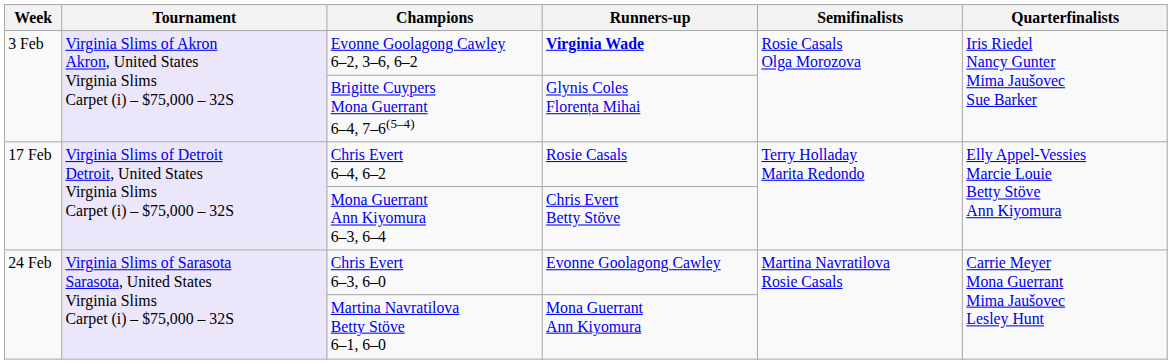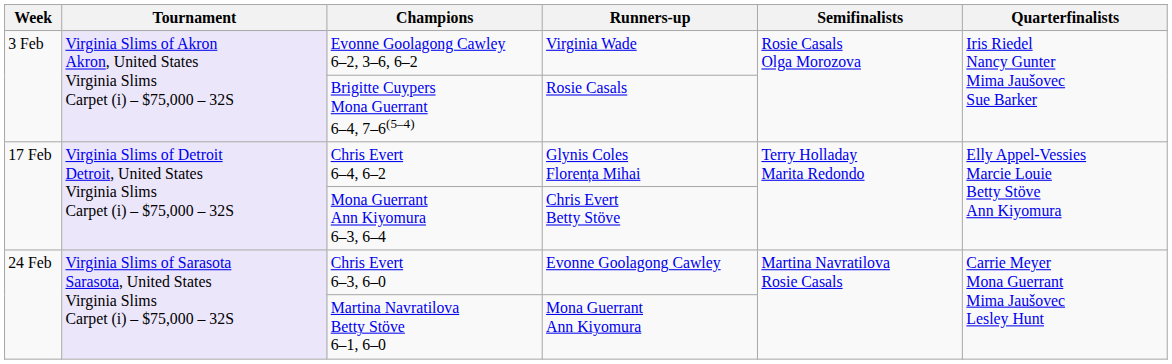 <table class=wikitable style=font-size:95%>
 <tr>
 <th style="width:48px;">Week</th>
 <th style="width:248px;">Tournament</th>
 <th style="width:200px;">Champions</th>
 <th style="width:200px;">Runners-up</th>
 <th style="width:190px;">Semifinalists</th>
 <th style="width:190px;">Quarterfinalists</th>
 </tr>
 <tr valign=top>
 <td rowspan=2>3 Feb</td>
 <td style="background:#ebe6fa;" rowspan="2"><a href='#'>Virginia Slims of Akron</a><br> <a href='#'>Akron</a>, United States<br>Virginia Slims<br>Carpet (i) – $75,000 – 32S</td>
 <td> <a href='#'>Evonne Goolagong Cawley</a><br>6–2, 3–6, 6–2</td>
-<td><strong> <a href='#'>Virginia Wade</a></strong></td>
+<td> <a href='#'>Virginia Wade</a></td>
 <td rowspan=2> <a href='#'>Rosie Casals</a><br> <a href='#'>Olga Morozova</a></td>
 <td rowspan=2> <a href='#'>Iris Riedel</a><br> <a href='#'>Nancy Gunter</a><br> <a href='#'>Mima Jaušovec</a><br> <a href='#'>Sue Barker</a></td>
 </tr>
 <tr valign=top>
 <td> <a href='#'>Brigitte Cuypers</a> <br>  <a href='#'>Mona Guerrant</a><br>6–4, 7–6<sup>(5–4)</sup></td>
-<td> <a href='#'>Glynis Coles</a> <br>  <a href='#'>Florența Mihai</a></td>
+<td> <a href='#'>Rosie Casals</a></td>
 </tr>
 <tr valign=top>
 <td rowspan=2>17 Feb</td>
 <td style="background:#ebe6fa;" rowspan="2"><a href='#'>Virginia Slims of Detroit</a><br> <a href='#'>Detroit</a>, United States<br>Virginia Slims<br>Carpet (i) – $75,000 – 32S</td>
 <td> <a href='#'>Chris Evert</a><br>6–4, 6–2</td>
-<td> <a href='#'>Rosie Casals</a></td>
+<td> <a href='#'>Glynis Coles</a> <br>  <a href='#'>Florența Mihai</a></td>
 <td rowspan=2> <a href='#'>Terry Holladay</a> <br>  <a href='#'>Marita Redondo</a></td>
 <td rowspan=2> <a href='#'>Elly Appel-Vessies</a> <br>  <a href='#'>Marcie Louie</a> <br>  <a href='#'>Betty Stöve</a> <br>  <a href='#'>Ann Kiyomura</a></td>
 </tr>
 <tr valign=top>
 <td> <a href='#'>Mona Guerrant</a> <br>  <a href='#'>Ann Kiyomura</a><br>6–3, 6–4</td>
 <td> <a href='#'>Chris Evert</a><br>  <a href='#'>Betty Stöve</a></td>
 </tr>
 <tr valign=top>
 <td rowspan=2>24 Feb</td>
 <td style="background:#ebe6fa;" rowspan="2"><a href='#'>Virginia Slims of Sarasota</a><br> <a href='#'>Sarasota</a>, United States<br>Virginia Slims<br>Carpet (i) – $75,000 – 32S</td>
 <td> <a href='#'>Chris Evert</a><br>6–3, 6–0</td>
 <td> <a href='#'>Evonne Goolagong Cawley</a></td>
 <td rowspan=2> <a href='#'>Martina Navratilova</a><br> <a href='#'>Rosie Casals</a></td>
 <td rowspan=2> <a href='#'>Carrie Meyer</a><br> <a href='#'>Mona Guerrant</a><br> <a href='#'>Mima Jaušovec</a><br> <a href='#'>Lesley Hunt</a></td>
 </tr>
 <tr valign=top>
 <td> <a href='#'>Martina Navratilova</a><br>  <a href='#'>Betty Stöve</a><br>6–1, 6–0</td>
 <td> <a href='#'>Mona Guerrant</a> <br>  <a href='#'>Ann Kiyomura</a></td>
 </tr>
 </table>
